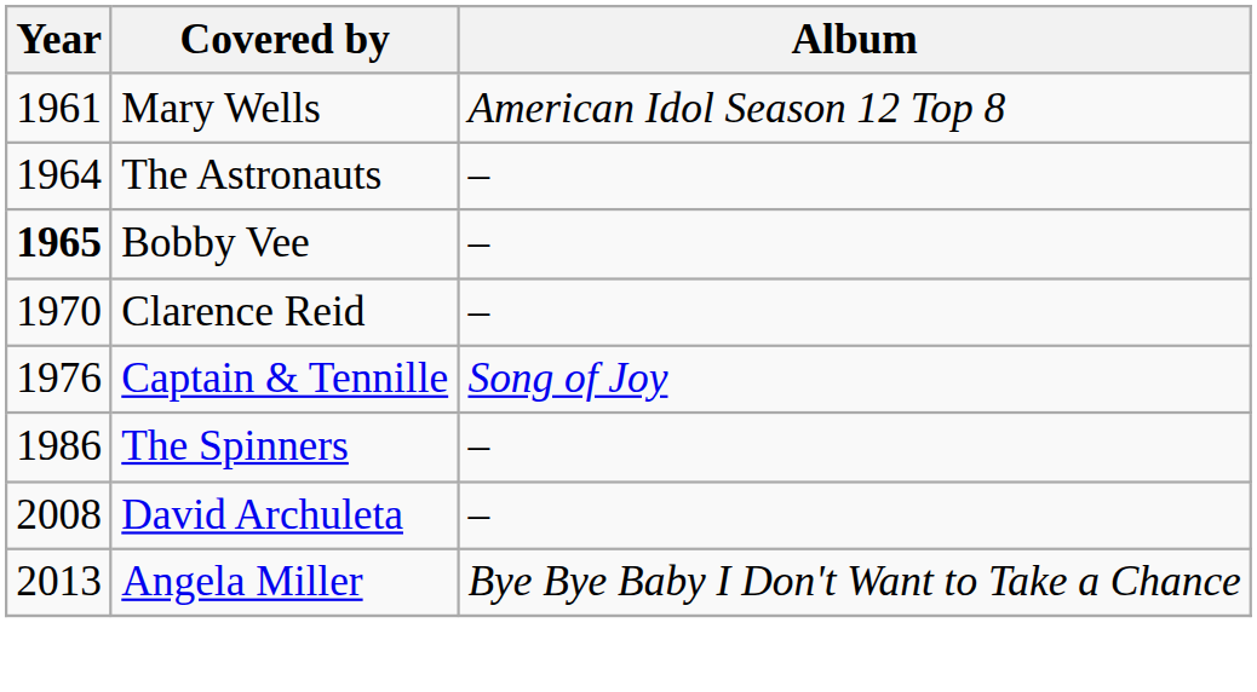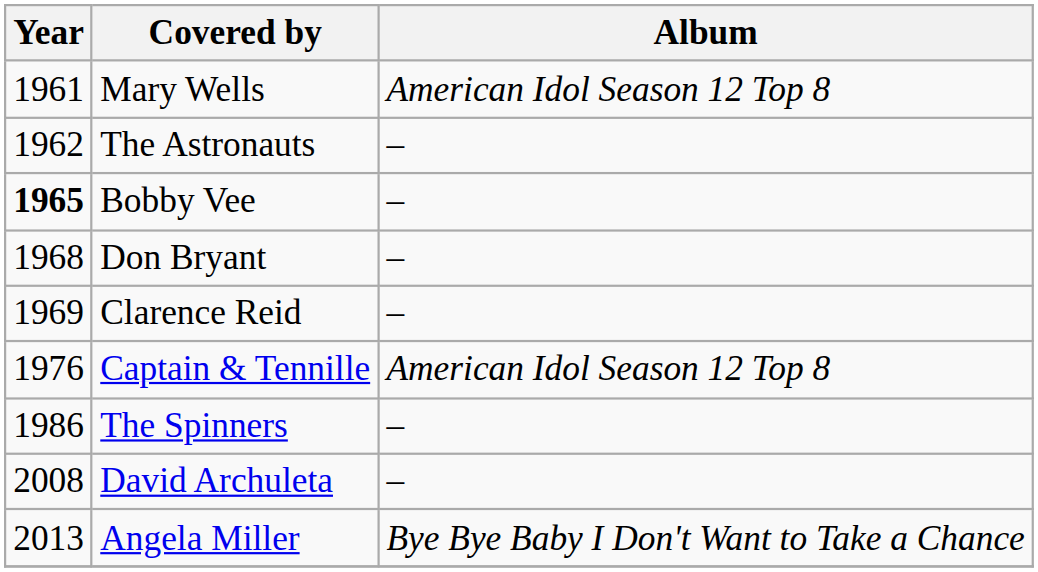 <table class="wikitable">
 <tr>
 <th>Year</th>
 <th>Covered by</th>
 <th>Album</th>
 </tr>
 <tr>
 <td>1961</td>
 <td>Mary Wells</td>
 <td><em>American Idol Season 12 Top 8</em></td>
 </tr>
 <tr>
-<td>1964</td>
+<td>1962</td>
 <td>The Astronauts</td>
 <td>–</td>
 </tr>
 <tr>
 <td><strong>1965</strong></td>
 <td>Bobby Vee</td>
 <td>–</td>
 </tr>
 <tr>
-<td>1970</td>
+<td>1968</td>
+<td>Don Bryant</td>
+<td>–</td>
+</tr>
+<tr>
+<td>1969</td>
 <td>Clarence Reid</td>
 <td>–</td>
 </tr>
 <tr>
 <td>1976</td>
 <td><a href='#'>Captain & Tennille</a></td>
-<td><em><a href='#'>Song of Joy</a></em></td>
+<td><em>American Idol Season 12 Top 8</em></td>
 </tr>
 <tr>
 <td>1986</td>
 <td><a href='#'>The Spinners</a></td>
 <td>–</td>
 </tr>
 <tr>
 <td>2008</td>
 <td><a href='#'>David Archuleta</a></td>
 <td>–</td>
 </tr>
 <tr>
 <td>2013</td>
 <td><a href='#'>Angela Miller</a></td>
 <td><em>Bye Bye Baby I Don't Want to Take a Chance</em></td>
 </tr>
 <tr>
 </tr>
 </table>
